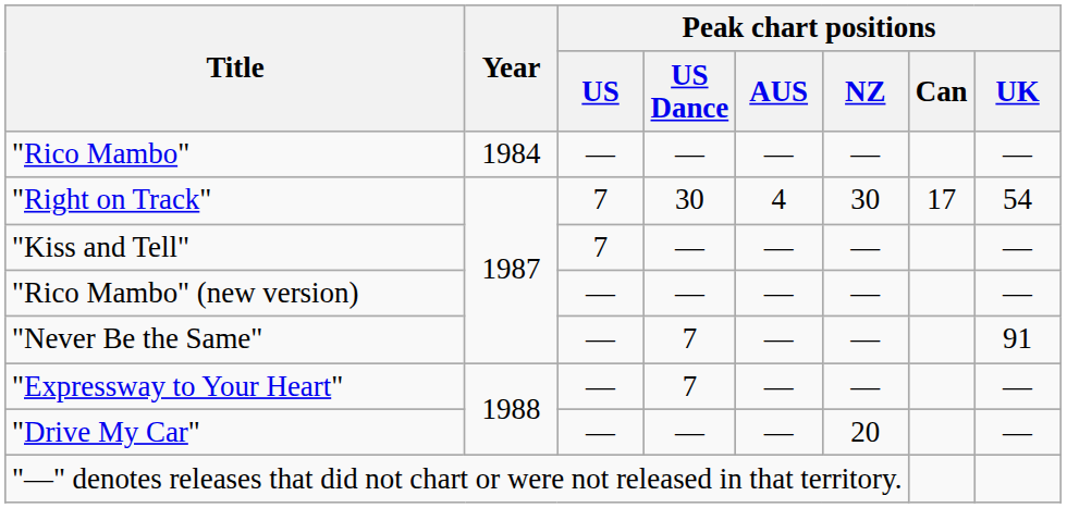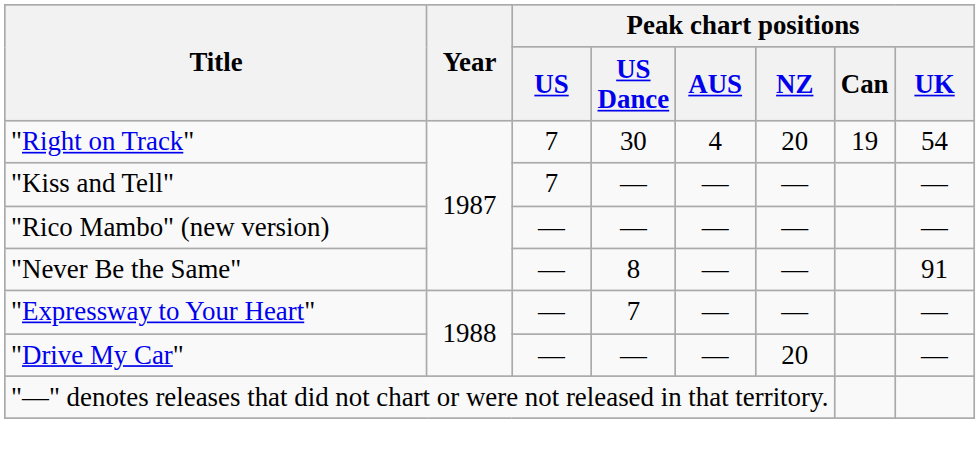 <table class="wikitable" style="text-align:center;">
 <tr>
 <th rowspan="2" scope="col">Title</th>
 <th rowspan="2" scope="col">Year</th>
 <th colspan="6" scope="col">Peak chart positions</th>
 </tr>
 <tr>
 <th width="40"><a href='#'>US</a><br></th>
 <th width="40"><a href='#'>US Dance</a><br></th>
 <th width="40"><a href='#'>AUS</a><br></th>
 <th width="40"><a href='#'>NZ</a></th>
 <th>Can</th>
 <th width="40"><a href='#'>UK</a><br></th>
 </tr>
 <tr>
-<td style="text-align:left;">"<a href='#'>Rico Mambo</a>"</td>
-<td>1984</td>
-<td>—</td>
-<td>—</td>
-<td>—</td>
-<td>—</td>
-<td></td>
-<td>—</td>
-</tr>
-<tr>
 <td style="text-align:left;">"<a href='#'>Right on Track</a>"</td>
 <td rowspan="4">1987</td>
 <td>7</td>
 <td>30</td>
 <td>4</td>
-<td>30</td>
-<td>17</td>
+<td>20</td>
+<td>19</td>
 <td>54</td>
 </tr>
 <tr>
 <td style="text-align:left;">"Kiss and Tell"</td>
 <td>7</td>
 <td>—</td>
 <td>—</td>
 <td>—</td>
 <td></td>
 <td>—</td>
 </tr>
 <tr>
 <td style="text-align:left;">"Rico Mambo" (new version)</td>
 <td>—</td>
 <td>—</td>
 <td>—</td>
 <td>—</td>
 <td></td>
 <td>—</td>
 </tr>
 <tr>
 <td style="text-align:left;">"Never Be the Same"</td>
 <td>—</td>
-<td>7</td>
+<td>8</td>
 <td>—</td>
 <td>—</td>
 <td></td>
 <td>91</td>
 </tr>
 <tr>
 <td style="text-align:left;">"<a href='#'>Expressway to Your Heart</a>"</td>
 <td rowspan="2">1988</td>
 <td>—</td>
 <td>7</td>
 <td>—</td>
 <td>—</td>
 <td></td>
 <td>—</td>
 </tr>
 <tr>
 <td style="text-align:left;">"<a href='#'>Drive My Car</a>"</td>
 <td>—</td>
 <td>—</td>
 <td>—</td>
 <td>20</td>
 <td></td>
 <td>—</td>
 </tr>
 <tr>
 <td colspan="6">"—" denotes releases that did not chart or were not released in that territory.</td>
 <td></td>
 <td></td>
 </tr>
 </table>
